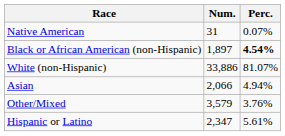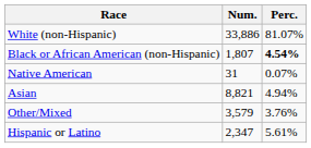 <table class="wikitable">
 <tr>
 <th>Race</th>
 <th>Num.</th>
 <th>Perc.</th>
 </tr>
 <tr>
+<td><a href='#'>White</a> (non-Hispanic)</td>
+<td>33,886</td>
+<td>81.07%</td>
+</tr>
+<tr>
+<td><a href='#'>Black or African American</a> (non-Hispanic)</td>
+<td>1,807</td>
+<td><strong>4.54%</strong></td>
+</tr>
+<tr>
 <td><a href='#'>Native American</a></td>
 <td>31</td>
 <td>0.07%</td>
 </tr>
 <tr>
-<td><a href='#'>Black or African American</a> (non-Hispanic)</td>
-<td>1,897</td>
-<td><strong>4.54%</strong></td>
-</tr>
-<tr>
-<td><a href='#'>White</a> (non-Hispanic)</td>
-<td>33,886</td>
-<td>81.07%</td>
-</tr>
-<tr>
 <td><a href='#'>Asian</a></td>
-<td>2,066</td>
+<td>8,821</td>
 <td>4.94%</td>
 </tr>
 <tr>
 <td><a href='#'>Other/Mixed</a></td>
 <td>3,579</td>
 <td>3.76%</td>
 </tr>
 <tr>
 <td><a href='#'>Hispanic</a> or <a href='#'>Latino</a></td>
 <td>2,347</td>
 <td>5.61%</td>
 </tr>
 </table>
